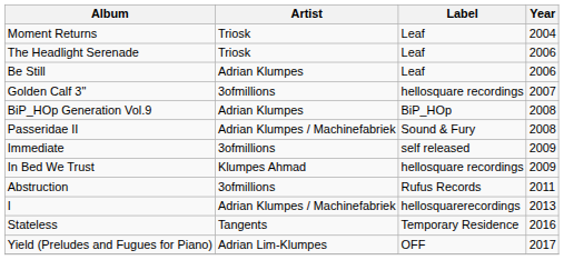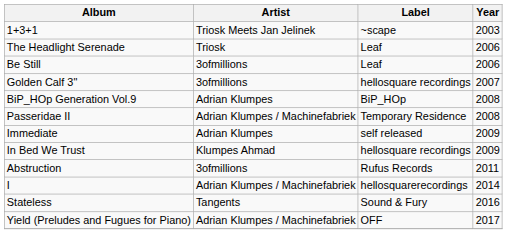 <table class="wikitable">
 <tr>
 <th>Album</th>
 <th>Artist</th>
 <th>Label</th>
 <th>Year</th>
 </tr>
 <tr>
-<td>Moment Returns</td>
-<td>Triosk</td>
-<td>Leaf</td>
-<td>2004</td>
+<td>1+3+1</td>
+<td>Triosk Meets Jan Jelinek</td>
+<td>~scape</td>
+<td>2003</td>
 </tr>
 <tr>
 <td>The Headlight Serenade</td>
 <td>Triosk</td>
 <td>Leaf</td>
 <td>2006</td>
 </tr>
 <tr>
 <td>Be Still</td>
-<td>Adrian Klumpes</td>
+<td>3ofmillions</td>
 <td>Leaf</td>
 <td>2006</td>
 </tr>
 <tr>
 <td>Golden Calf 3"</td>
 <td>3ofmillions</td>
 <td>hellosquare recordings</td>
 <td>2007</td>
 </tr>
 <tr>
 <td>BiP_HOp Generation Vol.9</td>
 <td>Adrian Klumpes</td>
 <td>BiP_HOp</td>
 <td>2008</td>
 </tr>
 <tr>
 <td>Passeridae II</td>
 <td>Adrian Klumpes / Machinefabriek</td>
-<td>Sound & Fury</td>
+<td>Temporary Residence</td>
 <td>2008</td>
 </tr>
 <tr>
 <td>Immediate</td>
-<td>3ofmillions</td>
+<td>Adrian Klumpes</td>
 <td>self released</td>
 <td>2009</td>
 </tr>
 <tr>
 <td>In Bed We Trust</td>
 <td>Klumpes Ahmad</td>
 <td>hellosquare recordings</td>
 <td>2009</td>
 </tr>
 <tr>
 <td>Abstruction</td>
 <td>3ofmillions</td>
 <td>Rufus Records</td>
 <td>2011</td>
 </tr>
 <tr>
 <td>I</td>
 <td>Adrian Klumpes / Machinefabriek</td>
 <td>hellosquarerecordings</td>
-<td>2013</td>
+<td>2014</td>
 </tr>
 <tr>
 <td>Stateless</td>
 <td>Tangents</td>
-<td>Temporary Residence</td>
+<td>Sound & Fury</td>
 <td>2016</td>
 </tr>
 <tr>
 <td>Yield (Preludes and Fugues for Piano)</td>
-<td>Adrian Lim-Klumpes</td>
+<td>Adrian Klumpes / Machinefabriek</td>
 <td>OFF</td>
 <td>2017</td>
 </tr>
 <tr>
 </tr>
 </table>
